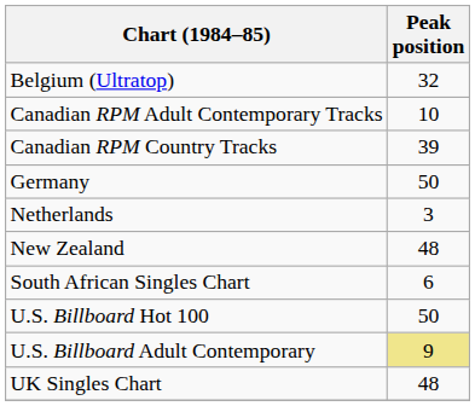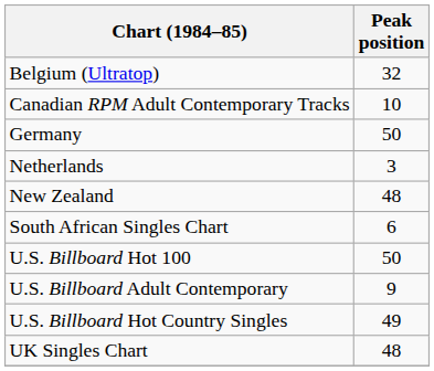 <table class="wikitable sortable">
 <tr>
 <th>Chart (1984–85)</th>
 <th>Peak<br>position</th>
 </tr>
 <tr>
 <td>Belgium (<a href='#'>Ultratop</a>)</td>
 <td align="center">32</td>
 </tr>
 <tr>
 <td>Canadian <em>RPM</em> Adult Contemporary Tracks</td>
 <td align="center">10</td>
-</tr>
-<tr>
-<td>Canadian <em>RPM</em> Country Tracks</td>
-<td align="center">39</td>
 </tr>
 <tr>
 <td>Germany</td>
 <td align="center">50</td>
 </tr>
 <tr>
 <td>Netherlands</td>
 <td align="center">3</td>
 </tr>
 <tr>
 <td>New Zealand</td>
 <td align="center">48</td>
 </tr>
 <tr>
 <td>South African Singles Chart</td>
 <td align="center">6</td>
 </tr>
 <tr>
 <td>U.S. <em>Billboard</em> Hot 100</td>
 <td align="center">50</td>
 </tr>
 <tr>
 <td>U.S. <em>Billboard</em> Adult Contemporary</td>
-<td align="center" style="background: khaki;">9</td>
+<td align="center">9</td>
+</tr>
+<tr>
+<td>U.S. <em>Billboard</em> Hot Country Singles</td>
+<td align="center">49</td>
 </tr>
 <tr>
 <td>UK Singles Chart</td>
 <td align="center">48</td>
 </tr>
 <tr>
 </tr>
 </table>
